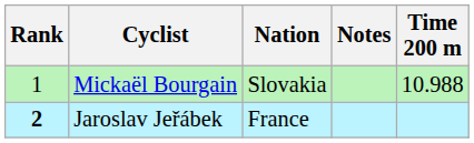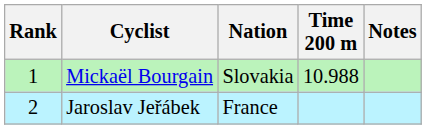 <table class="wikitable sortable" style="text-align:center">
 <tr>
 <th>Rank</th>
 <th>Cyclist</th>
 <th>Nation</th>
+<th>Time<br>200 m</th>
 <th>Notes</th>
-<th>Time<br>200 m</th>
 </tr>
 <tr bgcolor=bbf3bb>
 <td>1</td>
 <td align=left><a href='#'>Mickaël Bourgain</a></td>
 <td align=left>Slovakia</td>
+<td>10.988</td>
 <td></td>
-<td>10.988</td>
 </tr>
 <tr bgcolor=bbf3ff>
-<td><strong>2</strong></td>
+<td>2</td>
 <td align=left>Jaroslav Jeřábek</td>
 <td align=left>France</td>
 <td></td>
 <td></td>
 </tr>
 </table>
